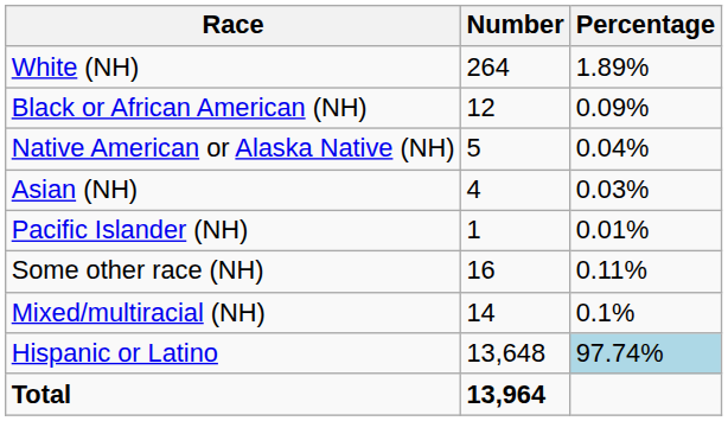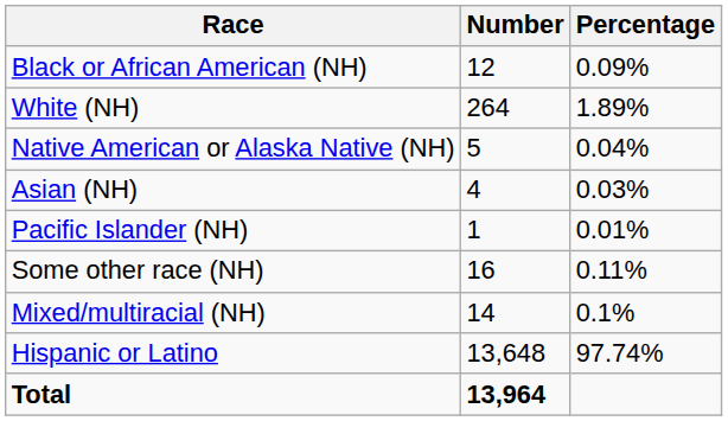 <table class="wikitable">
 <tr>
 <th>Race</th>
 <th>Number</th>
 <th>Percentage</th>
 </tr>
 <tr>
+<td><a href='#'>Black or African American</a> (NH)</td>
+<td>12</td>
+<td>0.09%</td>
+</tr>
+<tr>
 <td><a href='#'>White</a> (NH)</td>
 <td>264</td>
 <td>1.89%</td>
-</tr>
-<tr>
-<td><a href='#'>Black or African American</a> (NH)</td>
-<td>12</td>
-<td>0.09%</td>
 </tr>
 <tr>
 <td><a href='#'>Native American</a> or <a href='#'>Alaska Native</a> (NH)</td>
 <td>5</td>
 <td>0.04%</td>
 </tr>
 <tr>
 <td><a href='#'>Asian</a> (NH)</td>
 <td>4</td>
 <td>0.03%</td>
 </tr>
 <tr>
 <td><a href='#'>Pacific Islander</a> (NH)</td>
 <td>1</td>
 <td>0.01%</td>
 </tr>
 <tr>
 <td>Some other race (NH)</td>
 <td>16</td>
 <td>0.11%</td>
 </tr>
 <tr>
 <td><a href='#'>Mixed/multiracial</a> (NH)</td>
 <td>14</td>
 <td>0.1%</td>
 </tr>
 <tr>
 <td><a href='#'>Hispanic or Latino</a></td>
 <td>13,648</td>
-<td style="background: lightblue;">97.74%</td>
+<td>97.74%</td>
 </tr>
 <tr>
 <td><strong>Total</strong></td>
 <td><strong>13,964</strong></td>
 <td></td>
 </tr>
 </table>
